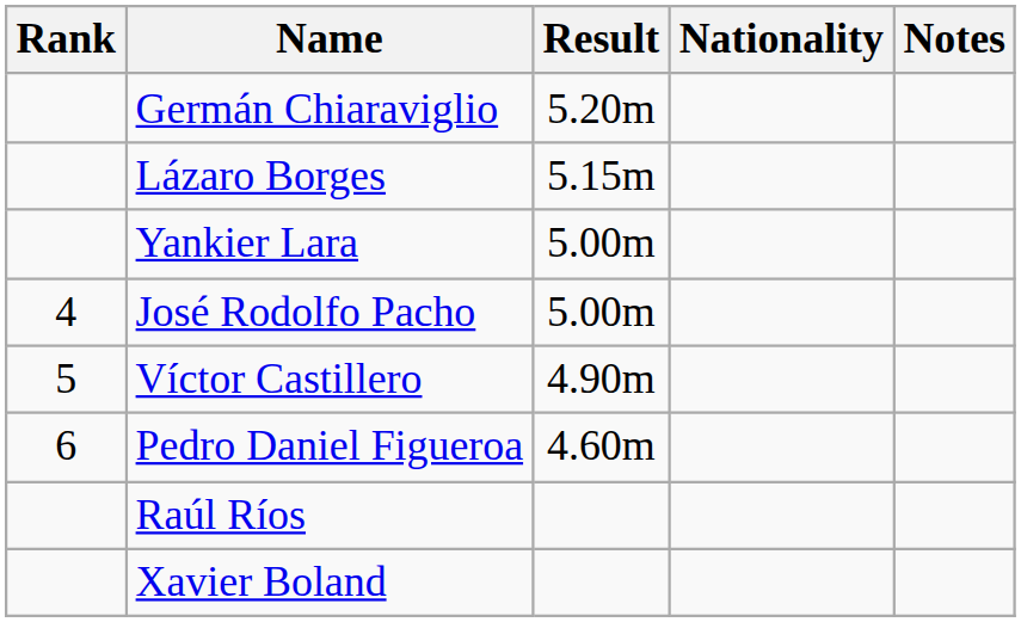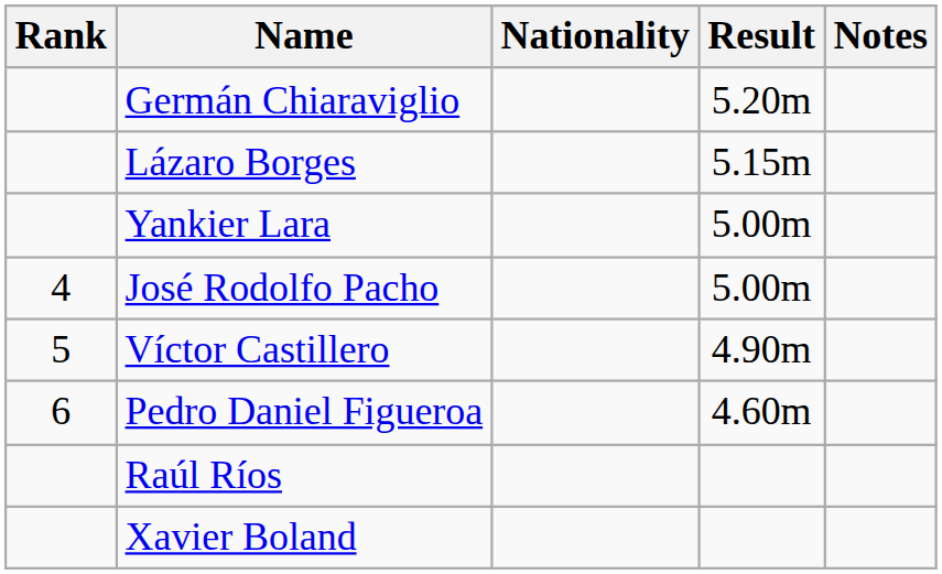 <table class="wikitable sortable" style="text-align:center">
 <tr>
 <th>Rank</th>
 <th>Name</th>
+<th>Nationality</th>
 <th>Result</th>
-<th>Nationality</th>
 <th>Notes</th>
 </tr>
 <tr>
 <td></td>
 <td align=left><a href='#'>Germán Chiaraviglio</a></td>
+<td></td>
 <td>5.20m</td>
-<td></td>
 <td></td>
 </tr>
 <tr>
 <td></td>
 <td align=left><a href='#'>Lázaro Borges</a></td>
+<td></td>
 <td>5.15m</td>
-<td></td>
 <td></td>
 </tr>
 <tr>
 <td></td>
 <td align=left><a href='#'>Yankier Lara</a></td>
+<td></td>
 <td>5.00m</td>
-<td></td>
 <td></td>
 </tr>
 <tr>
 <td>4</td>
 <td align=left><a href='#'>José Rodolfo Pacho</a></td>
+<td></td>
 <td>5.00m</td>
-<td></td>
 <td></td>
 </tr>
 <tr>
 <td>5</td>
 <td align=left><a href='#'>Víctor Castillero</a></td>
+<td></td>
 <td>4.90m</td>
-<td></td>
 <td></td>
 </tr>
 <tr>
 <td>6</td>
 <td align=left><a href='#'>Pedro Daniel Figueroa</a></td>
+<td></td>
 <td>4.60m</td>
-<td></td>
 <td></td>
 </tr>
 <tr>
 <td></td>
 <td align=left><a href='#'>Raúl Ríos</a></td>
 <td></td>
 <td></td>
 <td></td>
 </tr>
 <tr>
 <td></td>
 <td align=left><a href='#'>Xavier Boland</a></td>
 <td></td>
 <td></td>
 <td></td>
 </tr>
 </table>
